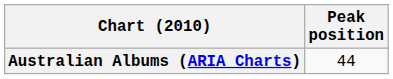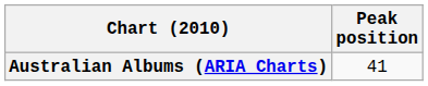 <table class="wikitable sortable plainrowheaders" style="text-align:center">
 <tr>
 <th scope="col">Chart (2010)</th>
 <th scope="col">Peak<br>position</th>
 </tr>
 <tr>
 <th scope="row">Australian Albums (<a href='#'>ARIA Charts</a>)</th>
-<td>44</td>
+<td>41</td>
 </tr>
 </table>
